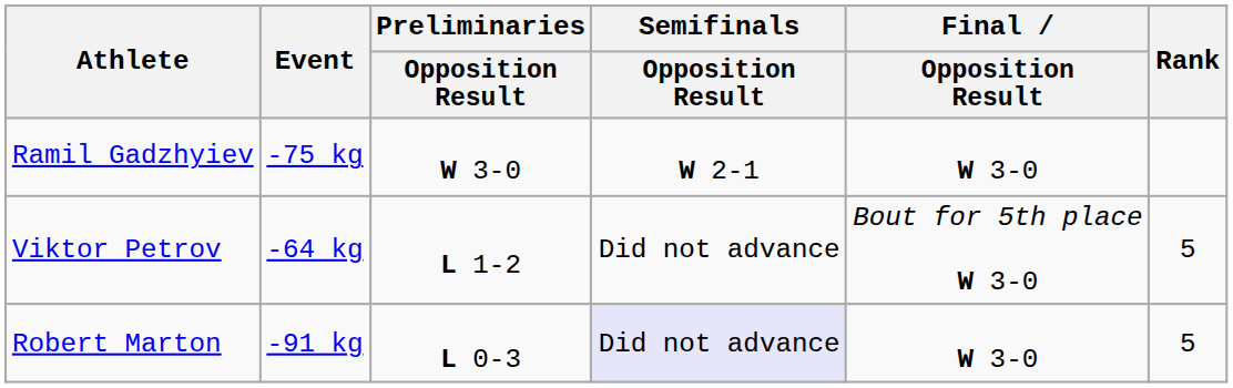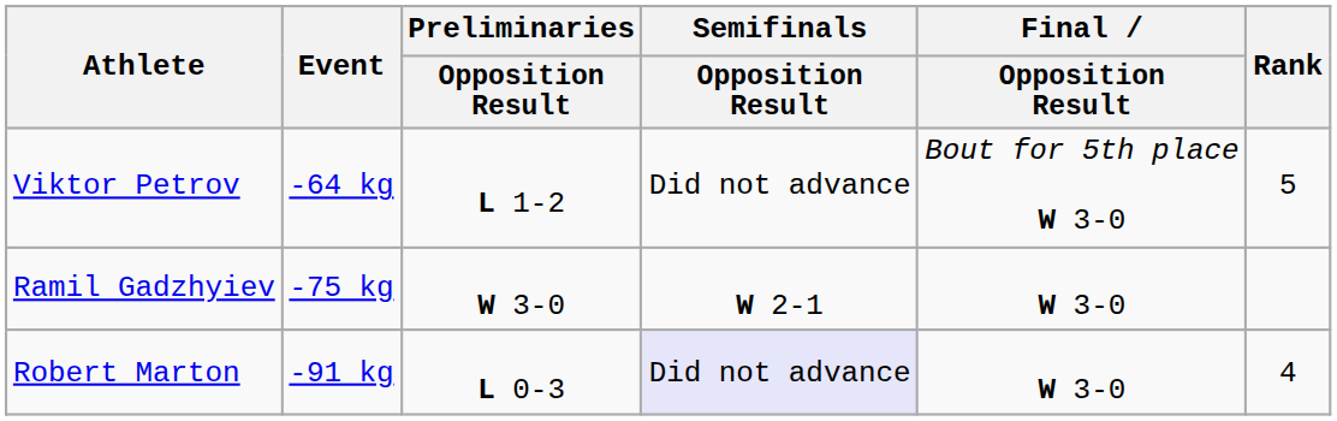 <table class="wikitable" style="font-size:90%;">
 <tr>
 <th rowspan=2>Athlete</th>
 <th rowspan=2>Event</th>
 <th>Preliminaries</th>
 <th>Semifinals</th>
 <th>Final / </th>
 <th rowspan=2>Rank</th>
 </tr>
 <tr style="font-size:95%">
 <th>Opposition<br>Result</th>
 <th>Opposition<br>Result</th>
 <th>Opposition<br>Result</th>
 </tr>
 <tr align=center>
+<td align=left><a href='#'>Viktor Petrov</a></td>
+<td align=left><a href='#'>-64 kg</a></td>
+<td><br><strong>L</strong> 1-2</td>
+<td>Did not advance</td>
+<td><em>Bout for 5th place</em><br><br><strong>W</strong> 3-0</td>
+<td>5</td>
+</tr>
+<tr align=center>
 <td align=left><a href='#'>Ramil Gadzhyiev</a></td>
 <td align=left><a href='#'>-75 kg</a></td>
 <td><br> <strong>W</strong> 3-0</td>
 <td><br> <strong>W</strong> 2-1</td>
 <td><br> <strong>W</strong> 3-0</td>
 <td></td>
 </tr>
 <tr align=center>
-<td align=left><a href='#'>Viktor Petrov</a></td>
-<td align=left><a href='#'>-64 kg</a></td>
-<td><br><strong>L</strong> 1-2</td>
-<td>Did not advance</td>
-<td><em>Bout for 5th place</em><br><br><strong>W</strong> 3-0</td>
-<td>5</td>
-</tr>
-<tr align=center>
 <td align=left><a href='#'>Robert Marton</a></td>
 <td align=left><a href='#'>-91 kg</a></td>
 <td><br><strong>L</strong> 0-3</td>
 <td style="background: lavender;">Did not advance</td>
 <td><br> <strong>W</strong> 3-0</td>
-<td>5</td>
+<td>4</td>
 </tr>
 </table>
